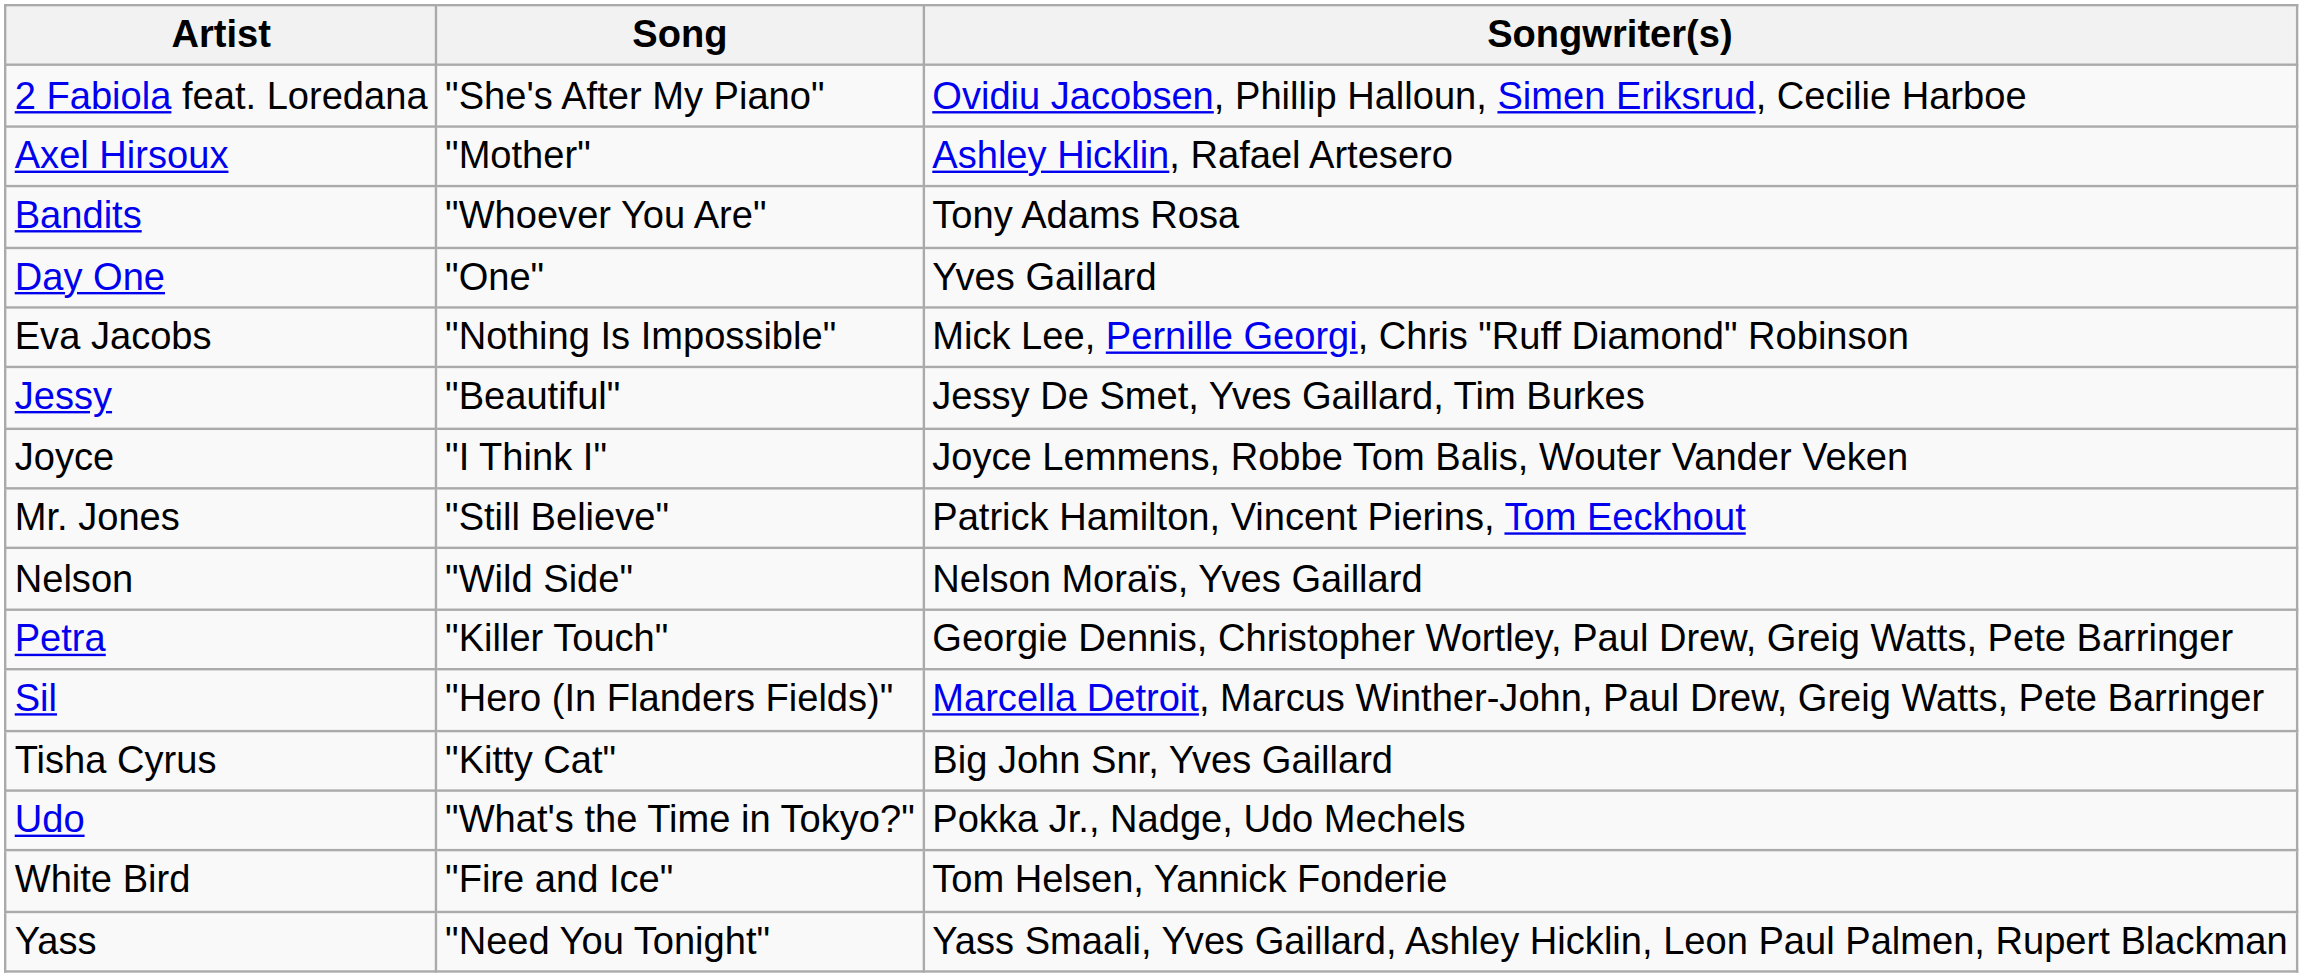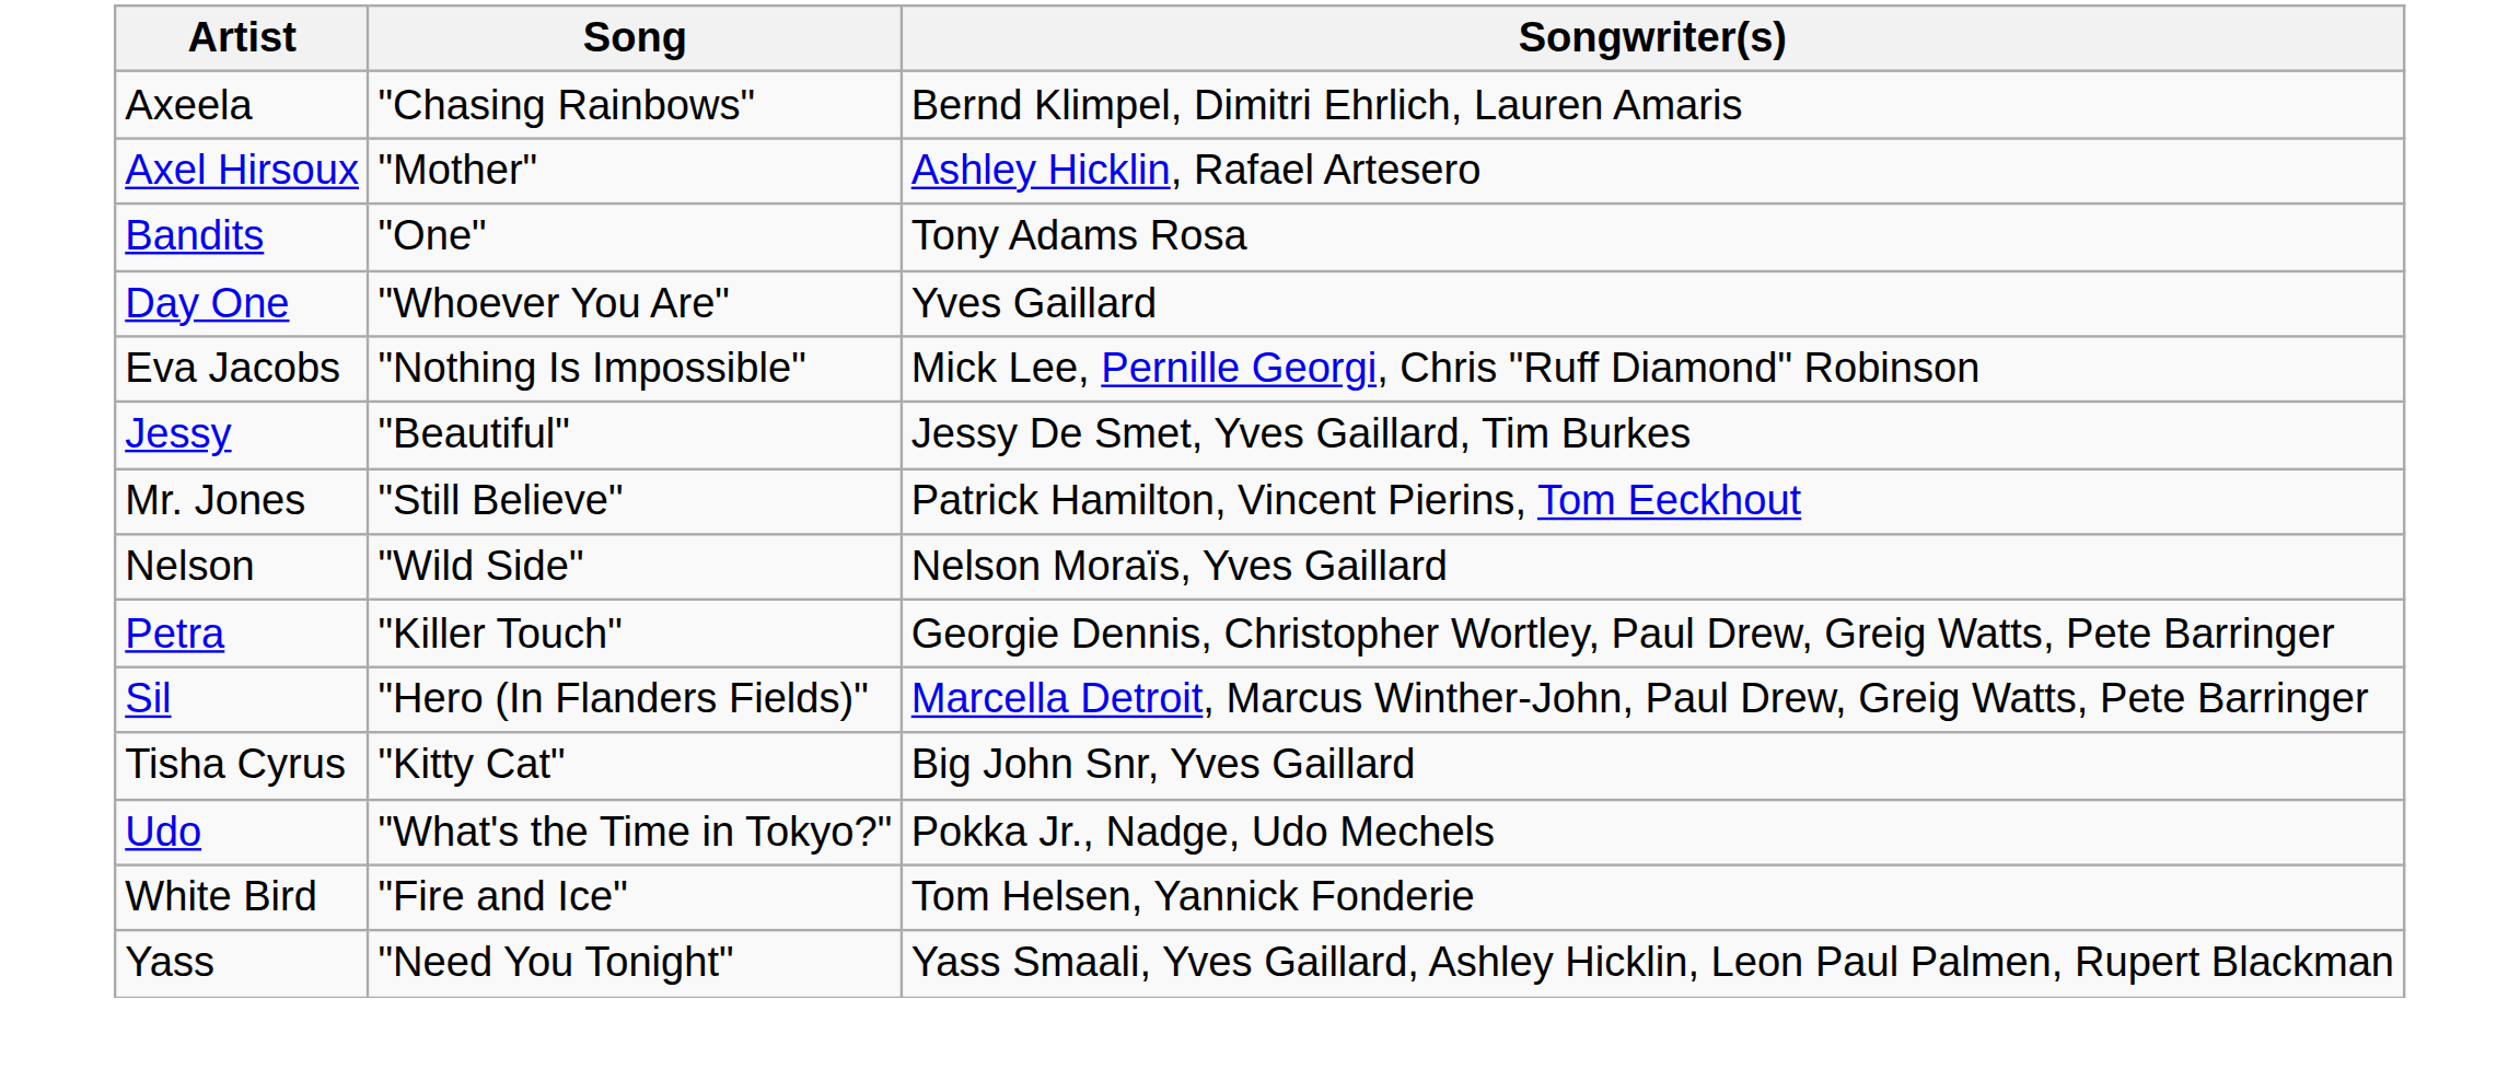 <table class="sortable wikitable" style="margin: 1em auto 1em auto">
 <tr>
 <th>Artist</th>
 <th>Song</th>
 <th>Songwriter(s)</th>
 </tr>
 <tr>
-<td><a href='#'>2 Fabiola</a> feat. Loredana</td>
-<td>"She's After My Piano"</td>
-<td><a href='#'>Ovidiu Jacobsen</a>, Phillip Halloun, <a href='#'>Simen Eriksrud</a>, Cecilie Harboe</td>
+<td>Axeela</td>
+<td>"Chasing Rainbows"</td>
+<td>Bernd Klimpel, Dimitri Ehrlich, Lauren Amaris</td>
 </tr>
 <tr>
 <td><a href='#'>Axel Hirsoux</a></td>
 <td>"Mother"</td>
 <td><a href='#'>Ashley Hicklin</a>, Rafael Artesero</td>
 </tr>
 <tr>
 <td><a href='#'>Bandits</a></td>
-<td>"Whoever You Are"</td>
+<td>"One"</td>
 <td>Tony Adams Rosa</td>
 </tr>
 <tr>
 <td><a href='#'>Day One</a></td>
-<td>"One"</td>
+<td>"Whoever You Are"</td>
 <td>Yves Gaillard</td>
 </tr>
 <tr>
 <td>Eva Jacobs</td>
 <td>"Nothing Is Impossible"</td>
 <td>Mick Lee, <a href='#'>Pernille Georgi</a>, Chris "Ruff Diamond" Robinson</td>
 </tr>
 <tr>
 <td><a href='#'>Jessy</a></td>
 <td>"Beautiful"</td>
 <td>Jessy De Smet, Yves Gaillard, Tim Burkes</td>
-</tr>
-<tr>
-<td>Joyce</td>
-<td>"I Think I"</td>
-<td>Joyce Lemmens, Robbe Tom Balis, Wouter Vander Veken</td>
 </tr>
 <tr>
 <td>Mr. Jones</td>
 <td>"Still Believe"</td>
 <td>Patrick Hamilton, Vincent Pierins, <a href='#'>Tom Eeckhout</a></td>
 </tr>
 <tr>
 <td>Nelson</td>
 <td>"Wild Side"</td>
 <td>Nelson Moraïs, Yves Gaillard</td>
 </tr>
 <tr>
 <td><a href='#'>Petra</a></td>
 <td>"Killer Touch"</td>
 <td>Georgie Dennis, Christopher Wortley, Paul Drew, Greig Watts, Pete Barringer</td>
 </tr>
 <tr>
 <td><a href='#'>Sil</a></td>
 <td>"Hero (In Flanders Fields)"</td>
 <td><a href='#'>Marcella Detroit</a>, Marcus Winther-John, Paul Drew, Greig Watts, Pete Barringer</td>
 </tr>
 <tr>
 <td>Tisha Cyrus</td>
 <td>"Kitty Cat"</td>
 <td>Big John Snr, Yves Gaillard</td>
 </tr>
 <tr>
 <td><a href='#'>Udo</a></td>
 <td>"What's the Time in Tokyo?"</td>
 <td>Pokka Jr., Nadge, Udo Mechels</td>
 </tr>
 <tr>
 <td>White Bird</td>
 <td>"Fire and Ice"</td>
 <td>Tom Helsen, Yannick Fonderie</td>
 </tr>
 <tr>
 <td>Yass</td>
 <td>"Need You Tonight"</td>
 <td>Yass Smaali, Yves Gaillard, Ashley Hicklin, Leon Paul Palmen, Rupert Blackman</td>
 </tr>
 </table>
